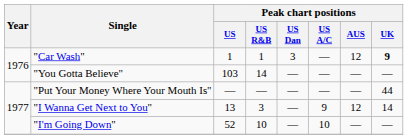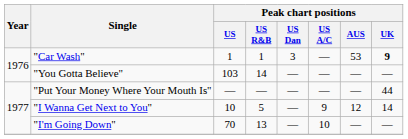 <table class="wikitable" style="text-align:center;">
 <tr>
 <th rowspan="2">Year</th>
 <th rowspan="2">Single</th>
 <th colspan="6">Peak chart positions</th>
 </tr>
 <tr style="font-size:smaller;">
 <th width="40"><a href='#'>US</a><br></th>
 <th width="40"><a href='#'>US<br>R&B</a><br></th>
 <th width="40"><a href='#'>US<br>Dan</a><br></th>
 <th width="40"><a href='#'>US<br>A/C</a><br></th>
 <th width="40"><a href='#'>AUS</a><br></th>
 <th width="40"><a href='#'>UK</a><br></th>
 </tr>
 <tr>
 <td rowspan="2">1976</td>
 <td align="left">"<a href='#'>Car Wash</a>"</td>
 <td>1</td>
 <td>1</td>
 <td>3</td>
 <td>—</td>
-<td>12</td>
+<td>53</td>
 <td><strong>9</strong></td>
 </tr>
 <tr>
 <td align="left">"You Gotta Believe"</td>
 <td>103</td>
 <td>14</td>
 <td>—</td>
 <td>—</td>
 <td>—</td>
 <td>—</td>
 </tr>
 <tr>
 <td rowspan="3">1977</td>
 <td align="left">"Put Your Money Where Your Mouth Is"</td>
 <td>—</td>
 <td>—</td>
 <td>—</td>
 <td>—</td>
 <td>—</td>
 <td>44</td>
 </tr>
 <tr>
 <td align="left">"<a href='#'>I Wanna Get Next to You</a>"</td>
-<td>13</td>
-<td>3</td>
+<td>10</td>
+<td>5</td>
 <td>—</td>
 <td>9</td>
 <td>12</td>
 <td>14</td>
 </tr>
 <tr>
 <td align="left">"<a href='#'>I'm Going Down</a>"</td>
-<td>52</td>
-<td>10</td>
+<td>70</td>
+<td>13</td>
 <td>—</td>
 <td>10</td>
 <td>—</td>
 <td>—</td>
 </tr>
 <tr>
 </tr>
 </table>
